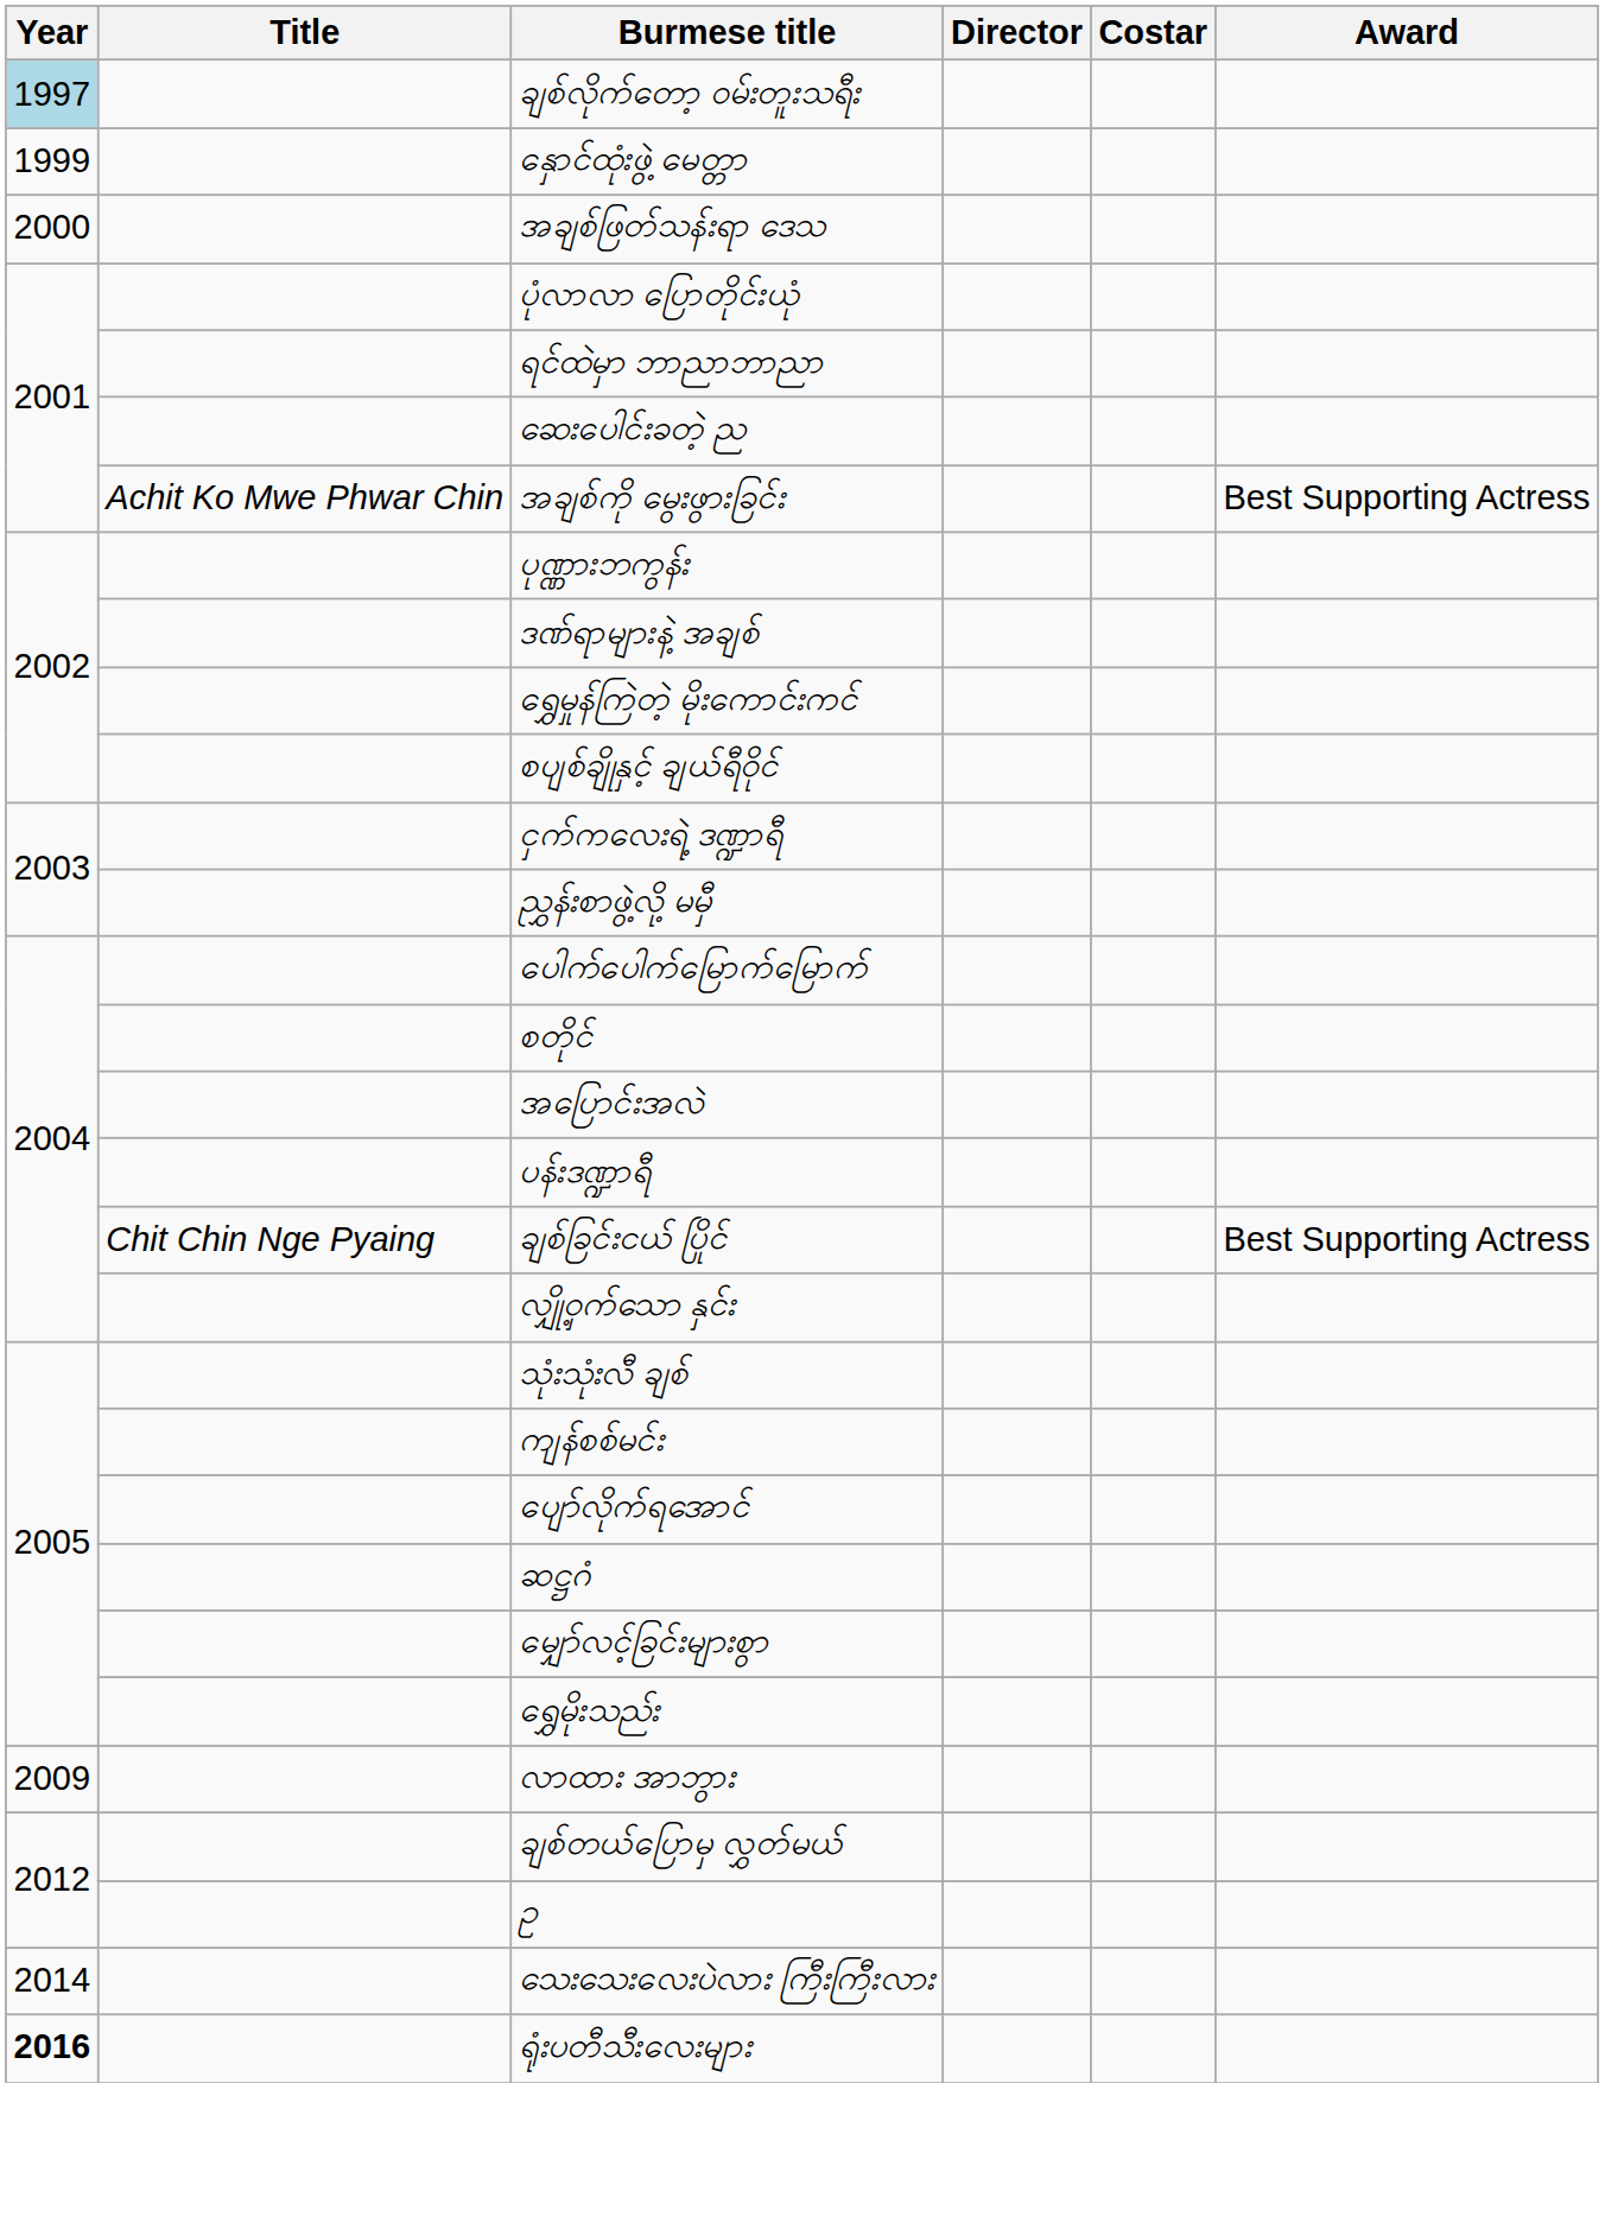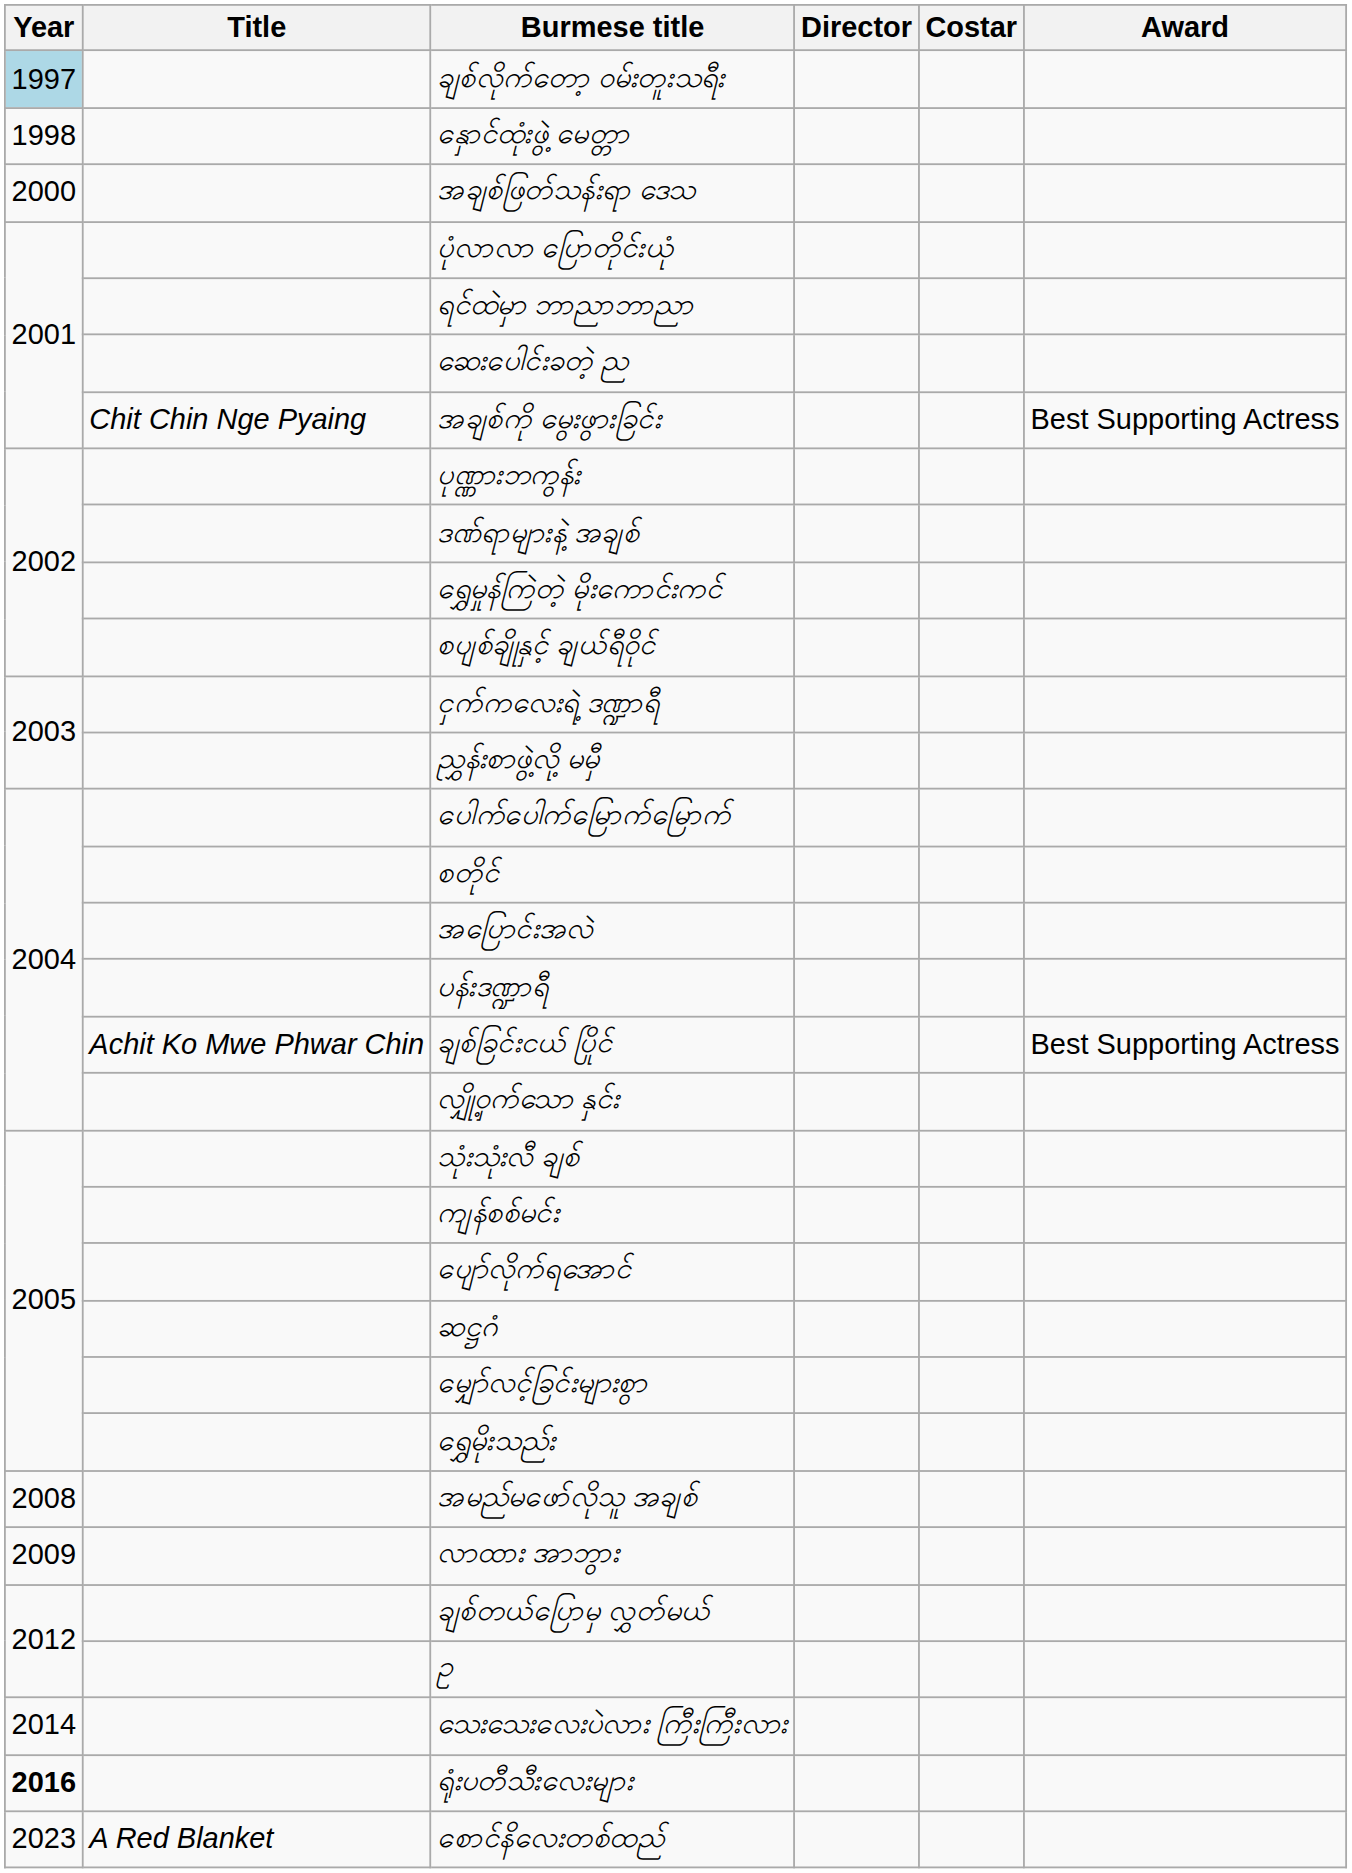 <table class="wikitable sortable">
 <tr>
 <th>Year</th>
 <th>Title</th>
 <th>Burmese title</th>
 <th>Director</th>
 <th>Costar</th>
 <th>Award</th>
 </tr>
 <tr>
 <td style="background: lightblue;">1997</td>
 <td></td>
 <td><em>ချစ်လိုက်တော့ ဝမ်းတူးသရီး</em></td>
 <td></td>
 <td></td>
 <td></td>
 </tr>
 <tr>
-<td>1999</td>
+<td>1998</td>
 <td></td>
 <td><em>နှောင်ထုံးဖွဲ့ မေတ္တာ</em></td>
 <td></td>
 <td></td>
 <td></td>
 </tr>
 <tr>
 <td>2000</td>
 <td></td>
 <td><em>အချစ်ဖြတ်သန်းရာ ဒေသ</em></td>
 <td></td>
 <td></td>
 <td></td>
 </tr>
 <tr>
 <td rowspan="4">2001</td>
 <td></td>
 <td><em>ပုံလာလာ ပြောတိုင်းယုံ</em></td>
 <td></td>
 <td></td>
 <td></td>
 </tr>
 <tr>
 <td></td>
 <td><em>ရင်ထဲမှာ ဘာညာဘာညာ</em></td>
 <td></td>
 <td></td>
 <td></td>
 </tr>
 <tr>
 <td></td>
 <td><em>ဆေးပေါင်းခတဲ့ ည</em></td>
 <td></td>
 <td></td>
 <td></td>
 </tr>
 <tr>
-<td><em>Achit Ko Mwe Phwar Chin</em></td>
+<td><em>Chit Chin Nge Pyaing</em></td>
 <td><em>အချစ်ကို မွေးဖွားခြင်း</em></td>
 <td></td>
 <td></td>
 <td>Best Supporting Actress</td>
 </tr>
 <tr>
 <td rowspan="4">2002</td>
 <td></td>
 <td><em>ပုဏ္ဏားဘကွန်း</em></td>
 <td></td>
 <td></td>
 <td></td>
 </tr>
 <tr>
 <td></td>
 <td><em>ဒဏ်ရာများနဲ့ အချစ်</em></td>
 <td></td>
 <td></td>
 <td></td>
 </tr>
 <tr>
 <td></td>
 <td><em>ရွှေမှုန်ကြဲတဲ့ မိုးကောင်းကင်</em></td>
 <td></td>
 <td></td>
 <td></td>
 </tr>
 <tr>
 <td></td>
 <td><em>စပျစ်ချိုနှင့် ချယ်ရီဝိုင်</em></td>
 <td></td>
 <td></td>
 <td></td>
 </tr>
 <tr>
 <td rowspan="2">2003</td>
 <td></td>
 <td><em>ငှက်ကလေးရဲ့ ဒဏ္ဍာရီ</em></td>
 <td></td>
 <td></td>
 <td></td>
 </tr>
 <tr>
 <td></td>
 <td><em>ညွှန်းစာဖွဲ့လို့ မမှီ</em></td>
 <td></td>
 <td></td>
 <td></td>
 </tr>
 <tr>
 <td rowspan="6">2004</td>
 <td></td>
 <td><em>ပေါက်ပေါက်မြောက်မြောက်</em></td>
 <td></td>
 <td></td>
 <td></td>
 </tr>
 <tr>
 <td></td>
 <td><em>စတိုင်</em></td>
 <td></td>
 <td></td>
 <td></td>
 </tr>
 <tr>
 <td></td>
 <td><em>အပြောင်းအလဲ</em></td>
 <td></td>
 <td></td>
 <td></td>
 </tr>
 <tr>
 <td></td>
 <td><em>ပန်းဒဏ္ဍာရီ</em></td>
 <td></td>
 <td></td>
 <td></td>
 </tr>
 <tr>
-<td><em>Chit Chin Nge Pyaing</em></td>
+<td><em>Achit Ko Mwe Phwar Chin</em></td>
 <td><em>ချစ်ခြင်းငယ် ပြိုင်</em></td>
 <td></td>
 <td></td>
 <td>Best Supporting Actress</td>
 </tr>
 <tr>
 <td></td>
 <td><em>လျှို့ဝှက်သော နှင်း</em></td>
 <td></td>
 <td></td>
 <td></td>
 </tr>
 <tr>
 <td rowspan="6">2005</td>
 <td></td>
 <td><em>သုံးသုံးလီ ချစ်</em></td>
 <td></td>
 <td></td>
 <td></td>
 </tr>
 <tr>
 <td></td>
 <td><em>ကျန်စစ်မင်း</em></td>
 <td></td>
 <td></td>
 <td></td>
 </tr>
 <tr>
 <td></td>
 <td><em>ပျော်လိုက်ရအောင်</em></td>
 <td></td>
 <td></td>
 <td></td>
 </tr>
 <tr>
 <td></td>
 <td><em>ဆဋ္ဌဂံ</em></td>
 <td></td>
 <td></td>
 <td></td>
 </tr>
 <tr>
 <td></td>
 <td><em>မျှော်လင့်ခြင်းများစွာ</em></td>
 <td></td>
 <td></td>
 <td></td>
 </tr>
 <tr>
 <td></td>
 <td><em>ရွှေမိုးသည်း</em></td>
 <td></td>
 <td></td>
 <td></td>
 </tr>
 <tr>
+<td>2008</td>
+<td></td>
+<td><em>အမည်မဖော်လိုသူ အချစ်</em></td>
+<td></td>
+<td></td>
+<td></td>
+</tr>
+<tr>
 <td>2009</td>
 <td></td>
 <td><em>လာထား အာဘွား</em></td>
 <td></td>
 <td></td>
 <td></td>
 </tr>
 <tr>
 <td rowspan="2">2012</td>
 <td></td>
 <td><em>ချစ်တယ်ပြောမှ လွှတ်မယ်</em></td>
 <td></td>
 <td></td>
 <td></td>
 </tr>
 <tr>
 <td></td>
 <td><em>ဥ</em></td>
 <td></td>
 <td></td>
 <td></td>
 </tr>
 <tr>
 <td>2014</td>
 <td></td>
 <td><em>သေးသေးလေးပဲလား ကြီးကြီးလား</em></td>
 <td></td>
 <td></td>
 <td></td>
 </tr>
 <tr>
 <td><strong>2016</strong></td>
 <td></td>
 <td><em>ရုံးပတီသီးလေးများ</em></td>
 <td></td>
 <td></td>
 <td></td>
 </tr>
+<tr>
+<td>2023</td>
+<td><em>A Red Blanket</em></td>
+<td><em>စောင်နိလေးတစ်ထည်</em></td>
+<td></td>
+<td></td>
+<td></td>
+</tr>
 </table>
